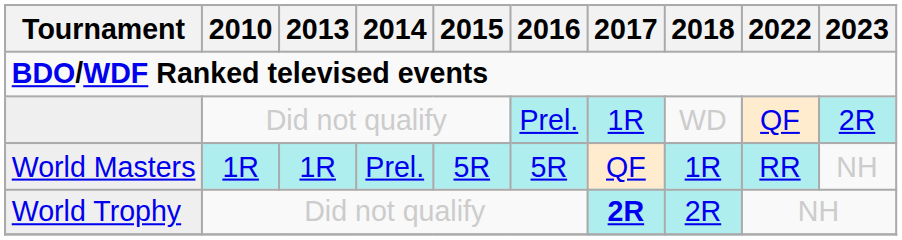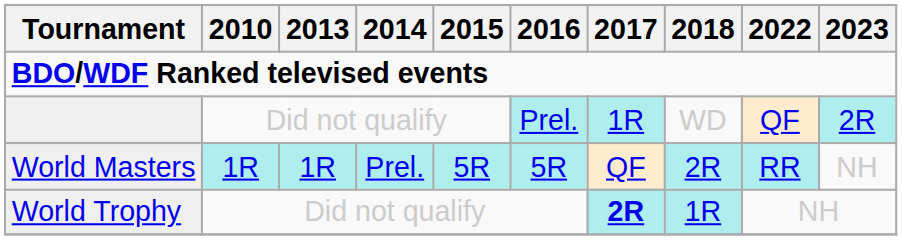 <table class=wikitable style=text-align:left;font-size:88%>
 <tr>
 <th>Tournament</th>
 <th>2010</th>
 <th>2013</th>
 <th>2014</th>
 <th>2015</th>
 <th>2016</th>
 <th>2017</th>
 <th>2018</th>
 <th>2022</th>
 <th>2023</th>
 </tr>
 <tr>
 <td colspan="28" style="text-align:left"><strong><a href='#'>BDO</a>/<a href='#'>WDF</a> Ranked televised events</strong></td>
 </tr>
 <tr>
 <td style="background:#efefef;"></td>
 <td colspan="4" style="text-align:center; color:#ccc;">Did not qualify</td>
 <td style="text-align:center; background:#afeeee;"><a href='#'>Prel.</a></td>
 <td style="text-align:center; background:#afeeee;"><a href='#'>1R</a></td>
 <td style="text-align:center; color:#ccc;">WD</td>
 <td style="text-align:center; background:#ffebcd;"><a href='#'>QF</a></td>
 <td style="text-align:center; background:#afeeee;"><a href='#'>2R</a></td>
 </tr>
 <tr>
 <td style="background:#efefef;"><a href='#'>World Masters</a></td>
 <td style="text-align:center; background:#afeeee;"><a href='#'>1R</a></td>
 <td style="text-align:center; background:#afeeee;"><a href='#'>1R</a></td>
 <td style="text-align:center; background:#afeeee;"><a href='#'>Prel.</a></td>
 <td style="text-align:center; background:#afeeee;"><a href='#'>5R</a></td>
 <td style="text-align:center; background:#afeeee;"><a href='#'>5R</a></td>
 <td style="text-align:center; background:#ffebcd;"><a href='#'>QF</a></td>
-<td style="text-align:center; background:#afeeee;"><a href='#'>1R</a></td>
+<td style="text-align:center; background:#afeeee;"><a href='#'>2R</a></td>
 <td style="text-align:center; background:#afeeee;"><a href='#'>RR</a></td>
 <td style="text-align:center; color:#ccc;">NH</td>
 </tr>
 <tr>
 <td style="background:#efefef;"><a href='#'>World Trophy</a></td>
 <td colspan="5" style="text-align:center; color:#ccc;">Did not qualify</td>
 <td style="text-align:center; background:#afeeee;"><strong><a href='#'>2R</a></strong></td>
-<td style="text-align:center; background:#afeeee;"><a href='#'>2R</a></td>
+<td style="text-align:center; background:#afeeee;"><a href='#'>1R</a></td>
 <td colspan="2" style="text-align:center; color:#ccc;">NH</td>
 </tr>
 <tr>
 </tr>
 </table>
